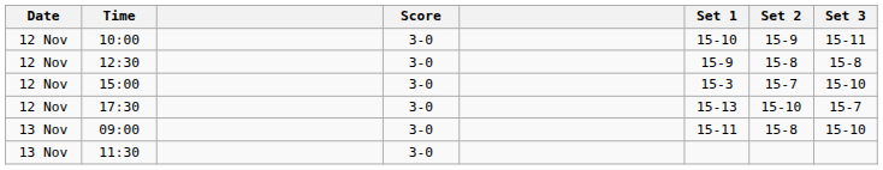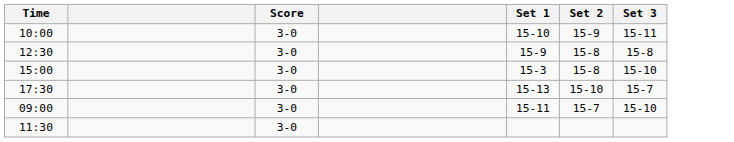 <table class="wikitable" style="text-align: center; font-size:90% ">
 <tr>
-<th width="60">Date</th>
 <th width="60">Time</th>
 <th align="right" width="190"></th>
 <th width="60">Score</th>
 <th align="left" width="190"></th>
 <th width="50">Set 1</th>
 <th width="50">Set 2</th>
 <th width="50">Set 3</th>
 </tr>
 <tr>
-<td>12 Nov</td>
 <td>10:00</td>
 <td align=right></td>
 <td align=center>3-0</td>
 <td align=left></td>
 <td>15-10</td>
 <td>15-9</td>
 <td>15-11</td>
 </tr>
 <tr>
-<td>12 Nov</td>
 <td>12:30</td>
 <td align=right></td>
 <td align=center>3-0</td>
 <td align=left></td>
 <td>15-9</td>
 <td>15-8</td>
 <td>15-8</td>
 </tr>
 <tr>
-<td>12 Nov</td>
 <td>15:00</td>
 <td align=right></td>
 <td align=center>3-0</td>
 <td align=left></td>
 <td>15-3</td>
-<td>15-7</td>
+<td>15-8</td>
 <td>15-10</td>
 </tr>
 <tr>
-<td>12 Nov</td>
 <td>17:30</td>
 <td align=right></td>
 <td align=center>3-0</td>
 <td align=left></td>
 <td>15-13</td>
 <td>15-10</td>
 <td>15-7</td>
 </tr>
 <tr>
-<td>13 Nov</td>
 <td>09:00</td>
 <td align=right></td>
 <td align=center>3-0</td>
 <td align=left></td>
 <td>15-11</td>
-<td>15-8</td>
+<td>15-7</td>
 <td>15-10</td>
 </tr>
 <tr>
-<td>13 Nov</td>
 <td>11:30</td>
 <td align=right></td>
 <td align=center>3-0</td>
 <td align=left></td>
 <td></td>
 <td></td>
 <td></td>
 </tr>
 </table>
